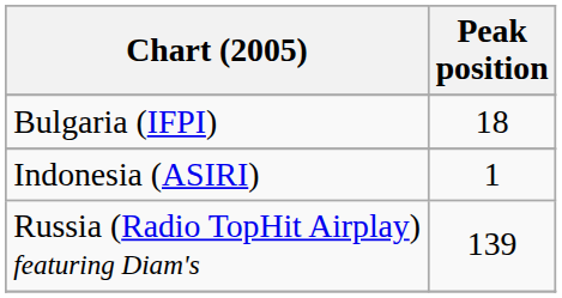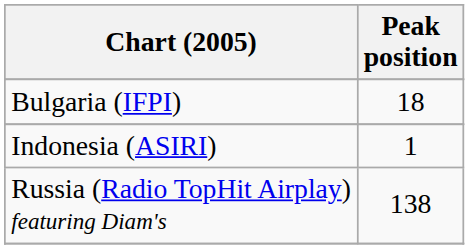 <table class="wikitable sortable">
 <tr>
 <th align="left">Chart (2005)</th>
 <th align="center">Peak<br>position</th>
 </tr>
 <tr>
 </tr>
 <tr>
 <td>Bulgaria (<a href='#'>IFPI</a>)</td>
 <td align="center">18</td>
 </tr>
 <tr>
 </tr>
 <tr>
 </tr>
 <tr>
 <td>Indonesia (<a href='#'>ASIRI</a>)</td>
 <td align="center">1</td>
 </tr>
 <tr>
 <td>Russia (<a href='#'>Radio TopHit Airplay</a>)<br><small><em>featuring Diam's</em></small></td>
-<td align="center">139</td>
+<td align="center">138</td>
 </tr>
 <tr>
 </tr>
 <tr>
 </tr>
 </table>
